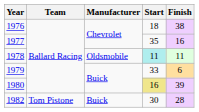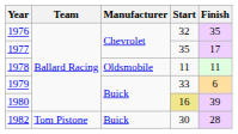 <table class="wikitable" style="font-size: 90%;">
 <tr>
 <th>Year</th>
 <th>Team</th>
 <th>Manufacturer</th>
 <th>Start</th>
 <th>Finish</th>
 </tr>
 <tr>
 <td><a href='#'>1976</a></td>
 <td rowspan=5><a href='#'>Ballard Racing</a></td>
 <td rowspan=2><a href='#'>Chevrolet</a></td>
-<td align=center>18</td>
-<td align=center style="background:#EFCFFF;">38</td>
+<td align=center>32</td>
+<td align=center style="background:#EFCFFF;">35</td>
 </tr>
 <tr>
 <td><a href='#'>1977</a></td>
 <td align=center>35</td>
-<td align=center style="background:#EFCFFF;">16</td>
+<td align=center style="background:#EFCFFF;">17</td>
 </tr>
 <tr>
 <td><a href='#'>1978</a></td>
 <td><a href='#'>Oldsmobile</a></td>
-<td align=center style="background: paleturquoise;">11</td>
+<td align=center>11</td>
 <td align=center style="background:#DFFFDF;">11</td>
 </tr>
 <tr>
 <td><a href='#'>1979</a></td>
 <td rowspan=2><a href='#'>Buick</a></td>
 <td align=center>33</td>
 <td align=center style="background:#FFDF9F;">6</td>
 </tr>
 <tr>
 <td><a href='#'>1980</a></td>
 <td align=center style="background: khaki;">16</td>
 <td align=center style="background:#EFCFFF;">39</td>
 </tr>
 <tr>
 <td><a href='#'>1982</a></td>
 <td><a href='#'>Tom Pistone</a></td>
 <td><a href='#'>Buick</a></td>
 <td align=center>30</td>
 <td align=center style="background:#EFCFFF;">28</td>
 </tr>
 </table>
